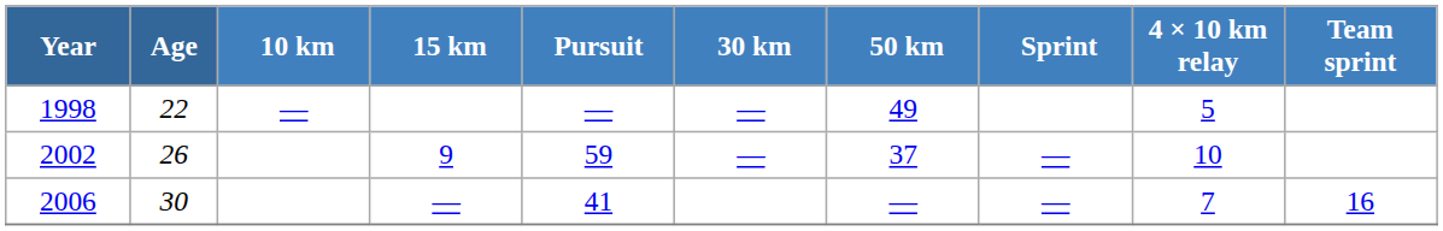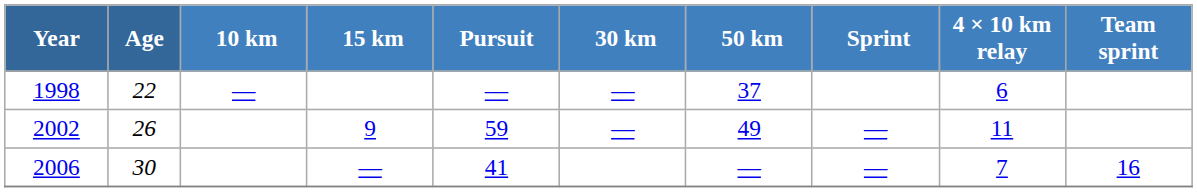 <table class="wikitable" style="font-size:95%; text-align:center; border:grey solid 1px; border-collapse:collapse; background:#ffffff;">
 <tr>
 <th style="background-color:#369; color:white; width:60px;"> Year </th>
 <th style="background-color:#369; color:white; width:40px;"> Age </th>
 <th style="background-color:#4180be; color:white; width:75px;"> 10 km</th>
 <th style="background-color:#4180be; color:white; width:75px;"> 15 km</th>
 <th style="background-color:#4180be; color:white; width:75px;"> Pursuit </th>
 <th style="background-color:#4180be; color:white; width:75px;"> 30 km</th>
 <th style="background-color:#4180be; color:white; width:75px;"> 50 km</th>
 <th style="background-color:#4180be; color:white; width:75px;"> Sprint</th>
 <th style="background-color:#4180be; color:white; width:75px;"> 4 × 10 km <br> relay </th>
 <th style="background-color:#4180be; color:white; width:75px;"> Team <br> sprint </th>
 </tr>
 <tr>
 <td><a href='#'>1998</a></td>
 <td><em>22</em></td>
 <td><a href='#'>—</a></td>
 <td></td>
 <td><a href='#'>—</a></td>
 <td><a href='#'>—</a></td>
-<td><a href='#'>49</a></td>
+<td><a href='#'>37</a></td>
 <td></td>
-<td><a href='#'>5</a></td>
+<td><a href='#'>6</a></td>
 <td></td>
 </tr>
 <tr>
 <td><a href='#'>2002</a></td>
 <td><em>26</em></td>
 <td></td>
 <td><a href='#'>9</a></td>
 <td><a href='#'>59</a></td>
 <td><a href='#'>—</a></td>
-<td><a href='#'>37</a></td>
+<td><a href='#'>49</a></td>
 <td><a href='#'>—</a></td>
-<td><a href='#'>10</a></td>
+<td><a href='#'>11</a></td>
 <td></td>
 </tr>
 <tr>
 <td><a href='#'>2006</a></td>
 <td><em>30</em></td>
 <td></td>
 <td><a href='#'>—</a></td>
 <td><a href='#'>41</a></td>
 <td></td>
 <td><a href='#'>—</a></td>
 <td><a href='#'>—</a></td>
 <td><a href='#'>7</a></td>
 <td><a href='#'>16</a></td>
 </tr>
 <tr>
 </tr>
 </table>
